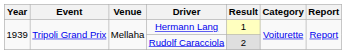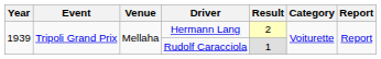 <table class="wikitable" style="text-align:center; font-size:95%">
 <tr>
 <th>Year</th>
 <th>Event</th>
 <th>Venue</th>
 <th>Driver</th>
 <th>Result</th>
 <th>Category</th>
 <th>Report</th>
 </tr>
 <tr>
 <td rowspan=2>1939</td>
 <td rowspan=2><a href='#'>Tripoli Grand Prix</a></td>
 <td rowspan=2>Mellaha</td>
 <td><a href='#'>Hermann Lang</a></td>
-<td style="background:#FFFFBF;">1</td>
+<td style="background:#FFFFBF;">2</td>
 <td rowspan=2><a href='#'>Voiturette</a></td>
 <td rowspan=2><a href='#'>Report</a></td>
 </tr>
 <tr>
 <td><a href='#'>Rudolf Caracciola</a></td>
-<td style="background:#DFDFDF;">2</td>
+<td style="background:#DFDFDF;">1</td>
 </tr>
 </table>
